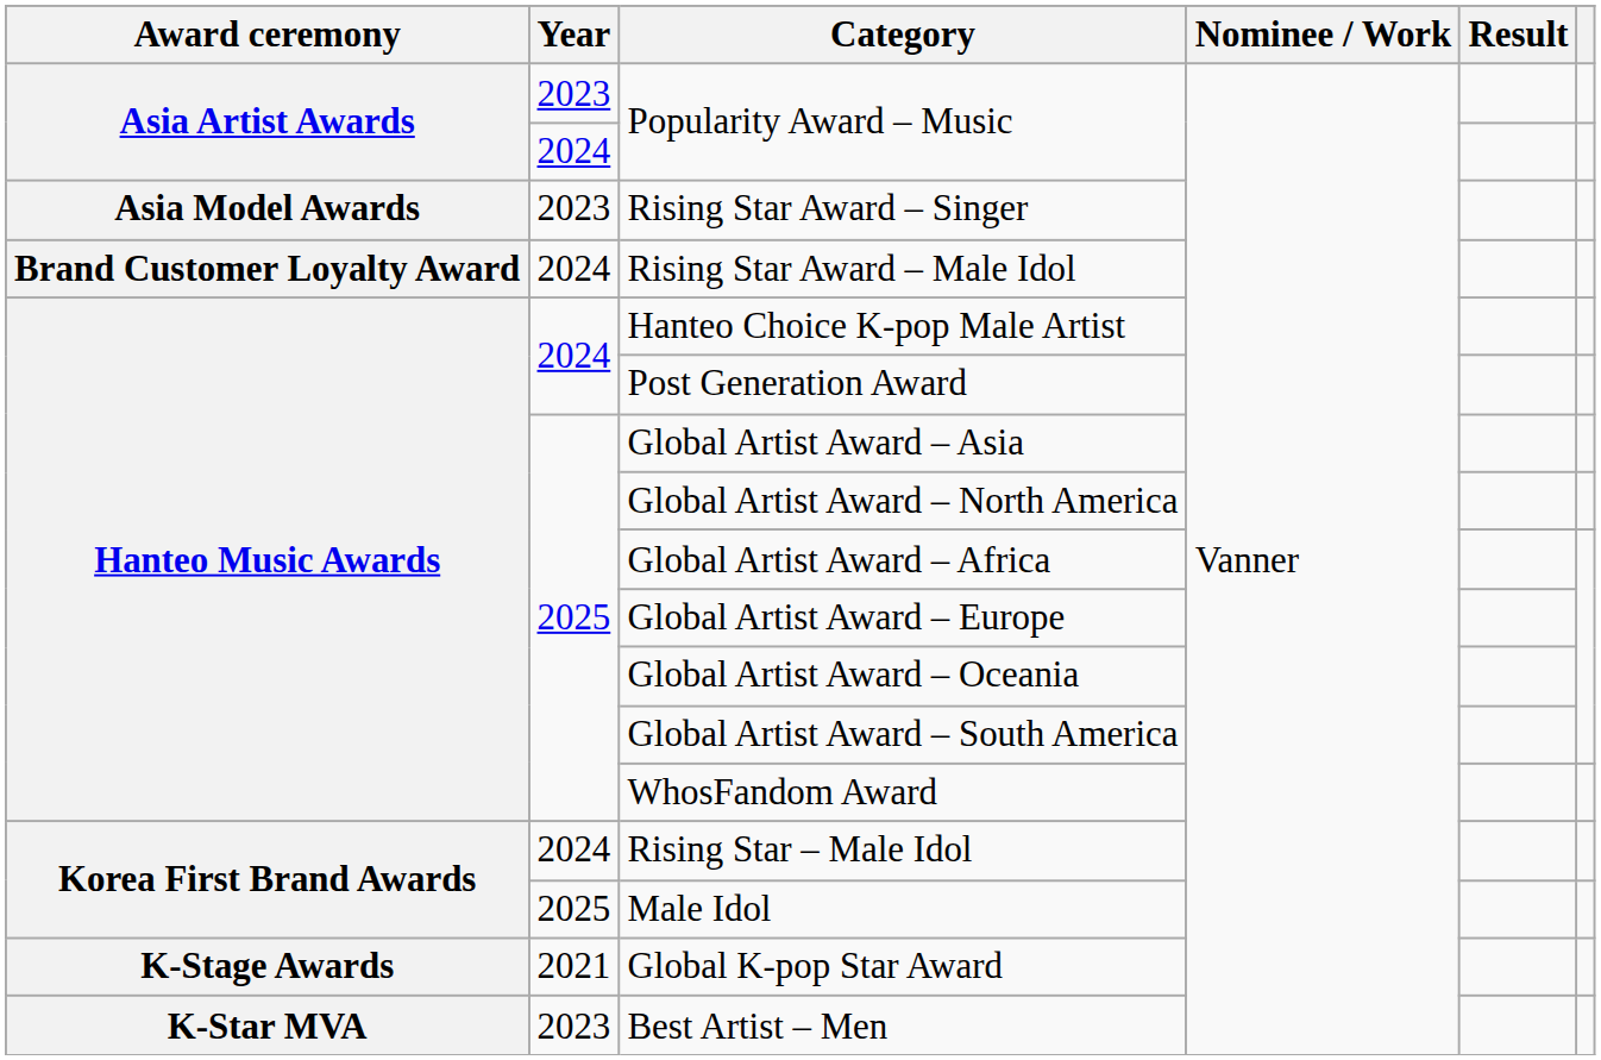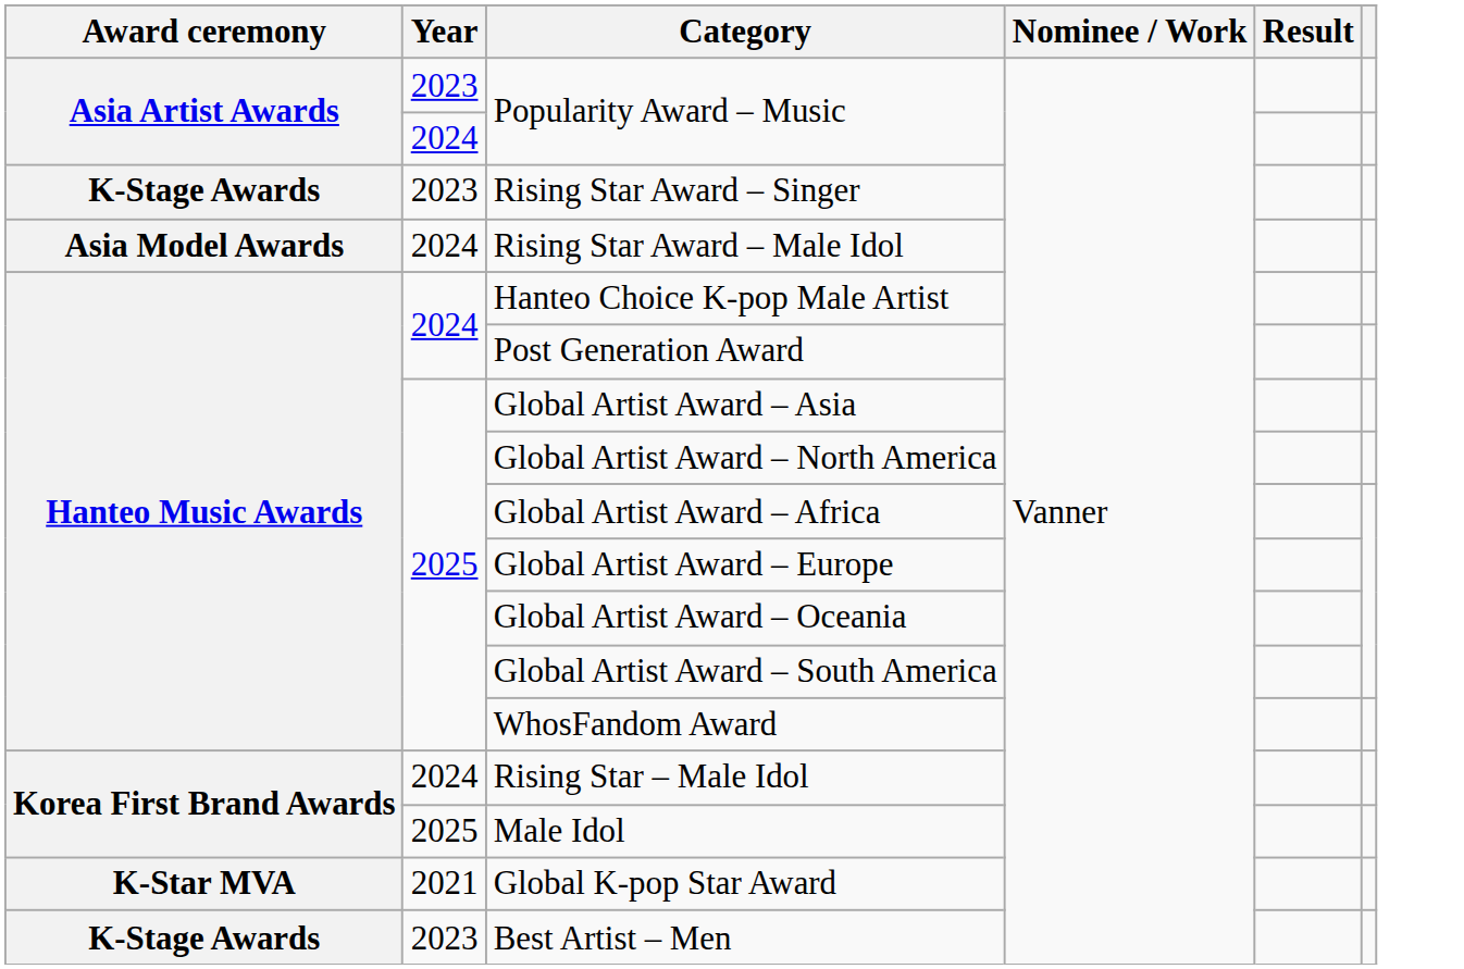 <table class="wikitable plainrowheaders sortable">
 <tr>
 <th scope="col">Award ceremony</th>
 <th scope="col">Year</th>
 <th scope="col">Category</th>
 <th scope="col">Nominee / Work</th>
 <th scope="col">Result</th>
 <th scope="col" class="unsortable"></th>
 </tr>
 <tr>
 <th rowspan="2" scope="row"><a href='#'>Asia Artist Awards</a></th>
 <td><a href='#'>2023</a></td>
 <td rowspan="2">Popularity Award – Music</td>
 <td rowspan="17">Vanner</td>
 <td></td>
 <td style="text-align:center;"></td>
 </tr>
 <tr>
 <td><a href='#'>2024</a></td>
 <td></td>
 <td style="text-align:center;"></td>
 </tr>
 <tr>
-<th scope="row">Asia Model Awards</th>
+<th scope="row">K-Stage Awards</th>
 <td>2023</td>
 <td>Rising Star Award – Singer</td>
 <td></td>
 <td style="text-align:center;"></td>
 </tr>
 <tr>
-<th scope="row">Brand Customer Loyalty Award</th>
+<th scope="row">Asia Model Awards</th>
 <td>2024</td>
 <td>Rising Star Award – Male Idol</td>
 <td></td>
 <td align=center></td>
 </tr>
 <tr>
 <th rowspan="9" scope="row"><a href='#'>Hanteo Music Awards</a></th>
 <td rowspan="2"><a href='#'>2024</a></td>
 <td>Hanteo Choice K-pop Male Artist</td>
 <td></td>
 <td style="text-align:center;"></td>
 </tr>
 <tr>
 <td>Post Generation Award</td>
 <td></td>
 <td style="text-align:center;"></td>
 </tr>
 <tr>
 <td rowspan="7"><a href='#'>2025</a></td>
 <td>Global Artist Award – Asia</td>
 <td></td>
 <td style="text-align:center;"></td>
 </tr>
 <tr>
 <td>Global Artist Award – North America</td>
 <td></td>
 <td style="text-align:center;"></td>
 </tr>
 <tr>
 <td>Global Artist Award – Africa</td>
 <td></td>
 <td style="text-align:center;" rowspan="4"></td>
 </tr>
 <tr>
 <td>Global Artist Award – Europe</td>
 <td></td>
 </tr>
 <tr>
 <td>Global Artist Award – Oceania</td>
 <td></td>
 </tr>
 <tr>
 <td>Global Artist Award – South America</td>
 <td></td>
 </tr>
 <tr>
 <td>WhosFandom Award</td>
 <td></td>
 <td style="text-align:center;"></td>
 </tr>
 <tr>
 <th rowspan="2" scope="row">Korea First Brand Awards</th>
 <td>2024</td>
 <td>Rising Star – Male Idol</td>
 <td></td>
 <td style="text-align:center;"></td>
 </tr>
 <tr>
 <td>2025</td>
 <td>Male Idol</td>
 <td></td>
 <td style="text-align:center;"></td>
 </tr>
 <tr>
-<th scope="row">K-Stage Awards</th>
+<th scope="row">K-Star MVA</th>
 <td>2021</td>
 <td>Global K-pop Star Award</td>
 <td></td>
 <td style="text-align:center;"></td>
 </tr>
 <tr>
-<th scope="row">K-Star MVA</th>
+<th scope="row">K-Stage Awards</th>
 <td>2023</td>
 <td>Best Artist – Men</td>
 <td></td>
 <td style="text-align:center;"></td>
 </tr>
 </table>
